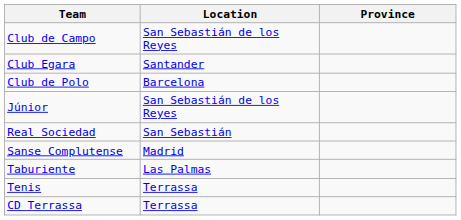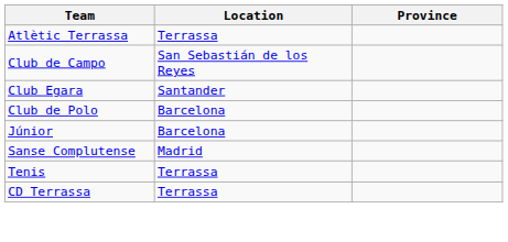 <table class="wikitable sortable">
 <tr>
 <th style="width: 150px;">Team</th>
 <th style="width: 200px;">Location</th>
 <th style="width: 150px;">Province</th>
+</tr>
+<tr>
+<td><a href='#'>Atlètic Terrassa</a></td>
+<td><a href='#'>Terrassa</a></td>
+<td></td>
 </tr>
 <tr>
 <td><a href='#'>Club de Campo</a></td>
 <td><a href='#'>San Sebastián de los Reyes</a></td>
 <td></td>
 </tr>
 <tr>
 <td><a href='#'>Club Egara</a></td>
 <td><a href='#'>Santander</a></td>
 <td></td>
 </tr>
 <tr>
 <td><a href='#'>Club de Polo</a></td>
 <td><a href='#'>Barcelona</a></td>
 <td></td>
 </tr>
 <tr>
 <td><a href='#'>Júnior</a></td>
-<td><a href='#'>San Sebastián de los Reyes</a></td>
-<td></td>
-</tr>
-<tr>
-<td><a href='#'>Real Sociedad</a></td>
-<td><a href='#'>San Sebastián</a></td>
+<td><a href='#'>Barcelona</a></td>
 <td></td>
 </tr>
 <tr>
 <td><a href='#'>Sanse Complutense</a></td>
 <td><a href='#'>Madrid</a></td>
-<td></td>
-</tr>
-<tr>
-<td><a href='#'>Taburiente</a></td>
-<td><a href='#'>Las Palmas</a></td>
 <td></td>
 </tr>
 <tr>
 <td><a href='#'>Tenis</a></td>
 <td><a href='#'>Terrassa</a></td>
 <td></td>
 </tr>
 <tr>
 <td><a href='#'>CD Terrassa</a></td>
 <td><a href='#'>Terrassa</a></td>
 <td></td>
 </tr>
 </table>
